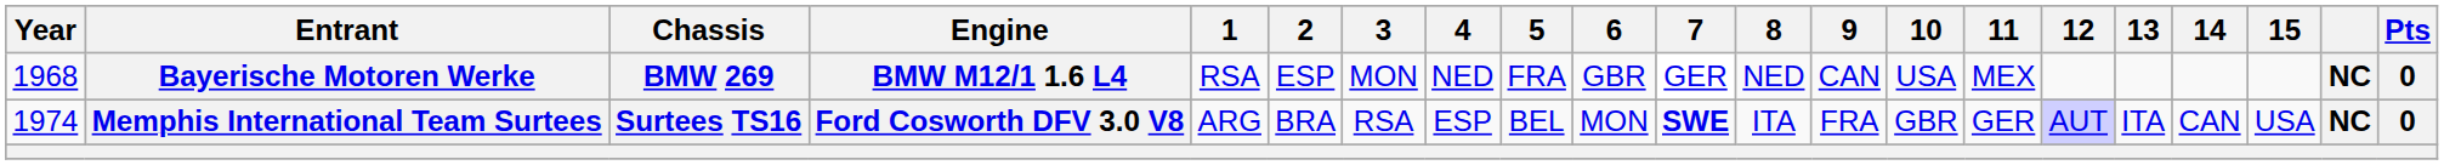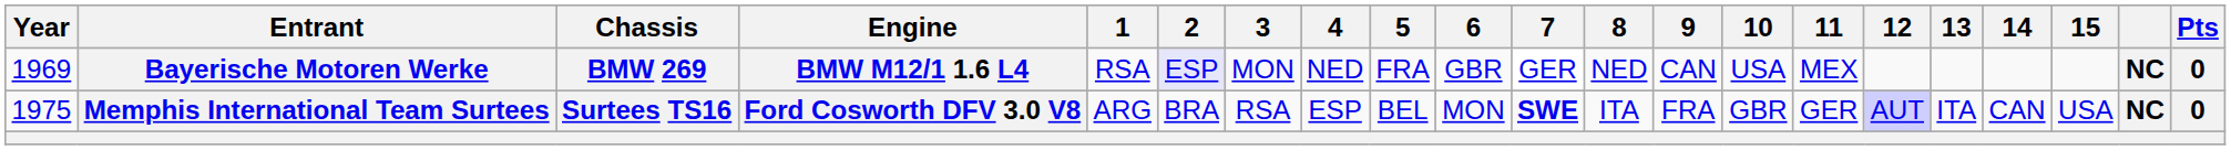 <table class="wikitable" style="text-align:center; font-size:90%">
 <tr>
 <th>Year</th>
 <th>Entrant</th>
 <th>Chassis</th>
 <th>Engine</th>
 <th>1</th>
 <th>2</th>
 <th>3</th>
 <th>4</th>
 <th>5</th>
 <th>6</th>
 <th>7</th>
 <th>8</th>
 <th>9</th>
 <th>10</th>
 <th>11</th>
 <th>12</th>
 <th>13</th>
 <th>14</th>
 <th>15</th>
 <th></th>
 <th><a href='#'>Pts</a></th>
 </tr>
 <tr>
-<td><a href='#'>1968</a></td>
+<td><a href='#'>1969</a></td>
 <th><a href='#'>Bayerische Motoren Werke</a></th>
 <th><a href='#'>BMW</a> <a href='#'>269</a></th>
 <th><a href='#'>BMW M12/1</a> 1.6 <a href='#'>L4</a></th>
 <td><a href='#'>RSA</a></td>
-<td><a href='#'>ESP</a></td>
+<td style="background: lavender;"><a href='#'>ESP</a></td>
 <td><a href='#'>MON</a></td>
 <td><a href='#'>NED</a></td>
 <td><a href='#'>FRA</a></td>
 <td><a href='#'>GBR</a></td>
 <td style="background:#ffffff;"><a href='#'>GER</a><br></td>
 <td><a href='#'>NED</a></td>
 <td><a href='#'>CAN</a></td>
 <td><a href='#'>USA</a></td>
 <td><a href='#'>MEX</a></td>
 <td></td>
 <td></td>
 <td></td>
 <td></td>
 <th>NC</th>
 <th>0</th>
 </tr>
 <tr>
-<td><a href='#'>1974</a></td>
+<td><a href='#'>1975</a></td>
 <th><a href='#'>Memphis International Team Surtees</a></th>
 <th><a href='#'>Surtees</a> <a href='#'>TS16</a></th>
 <th><a href='#'>Ford Cosworth DFV</a> 3.0 <a href='#'>V8</a></th>
 <td><a href='#'>ARG</a></td>
 <td><a href='#'>BRA</a></td>
 <td><a href='#'>RSA</a></td>
 <td><a href='#'>ESP</a></td>
 <td><a href='#'>BEL</a></td>
 <td><a href='#'>MON</a></td>
 <td><strong><a href='#'>SWE</a></strong></td>
 <td><a href='#'>ITA</a></td>
 <td><a href='#'>FRA</a></td>
 <td><a href='#'>GBR</a></td>
 <td><a href='#'>GER</a></td>
 <td style="background:#CFCFFF;"><a href='#'>AUT</a><br></td>
 <td><a href='#'>ITA</a></td>
 <td><a href='#'>CAN</a></td>
 <td><a href='#'>USA</a></td>
 <th>NC</th>
 <th>0</th>
 </tr>
 <tr>
 <th colspan=21></th>
 </tr>
 </table>
